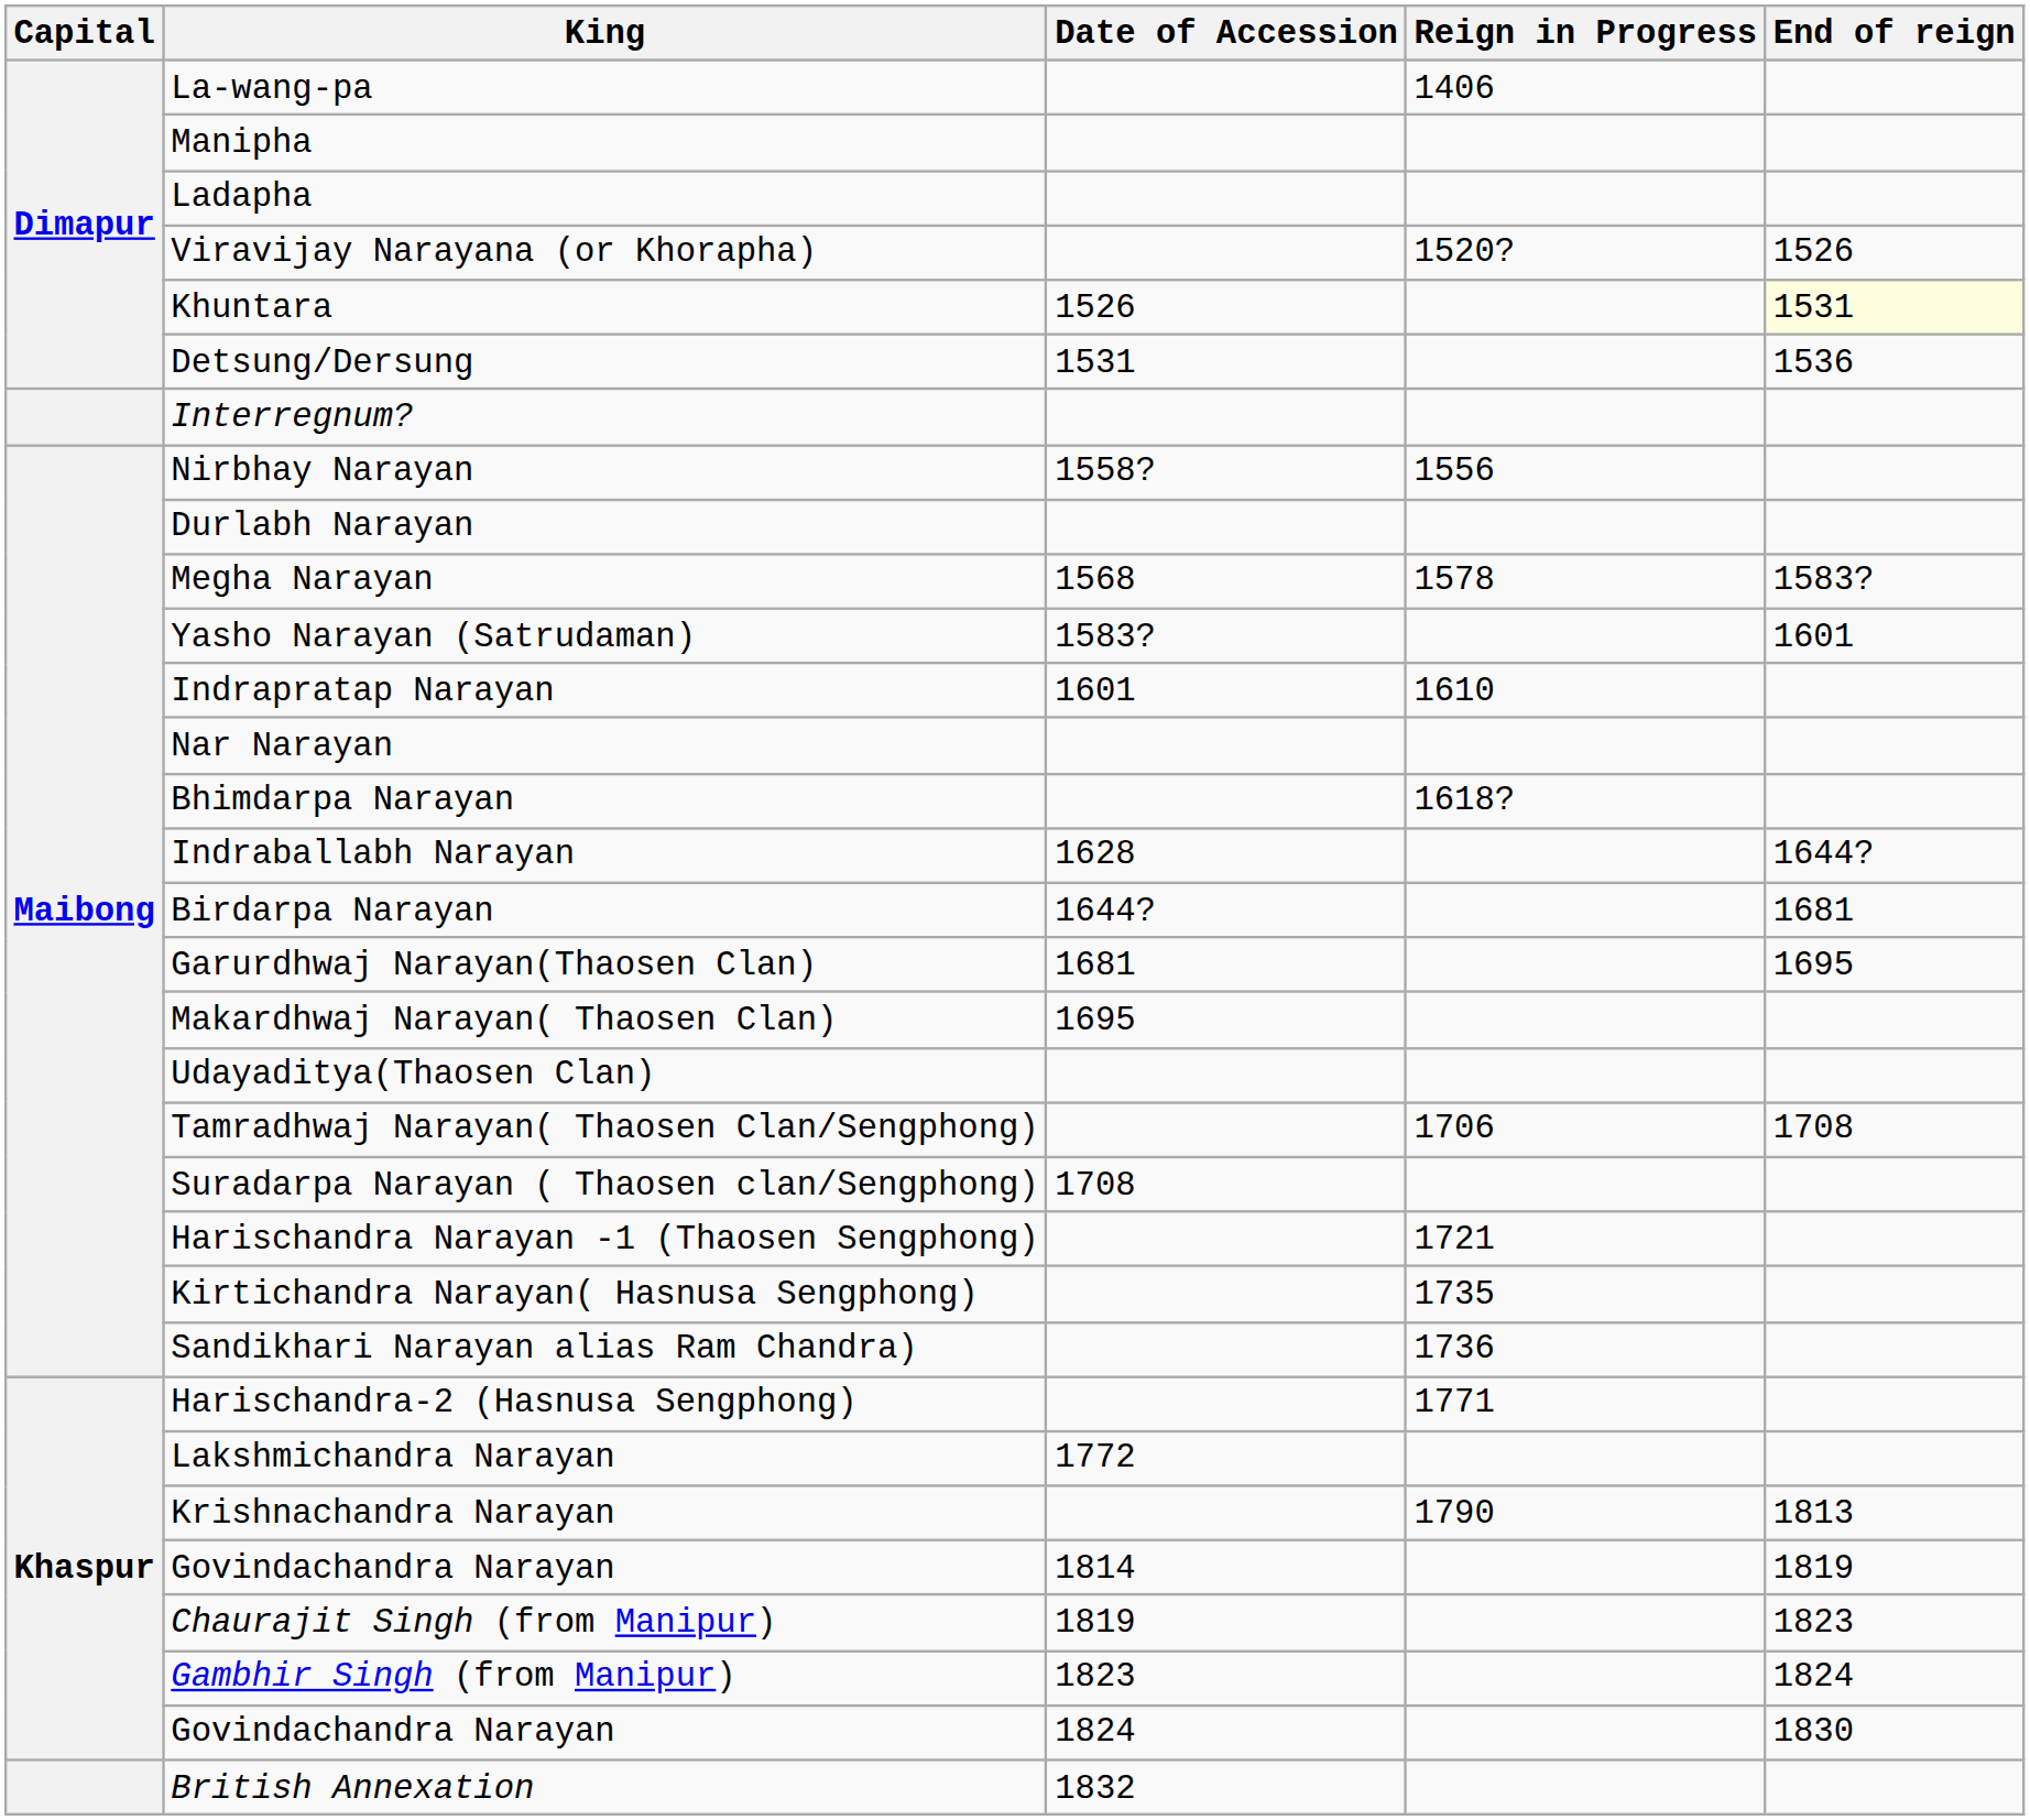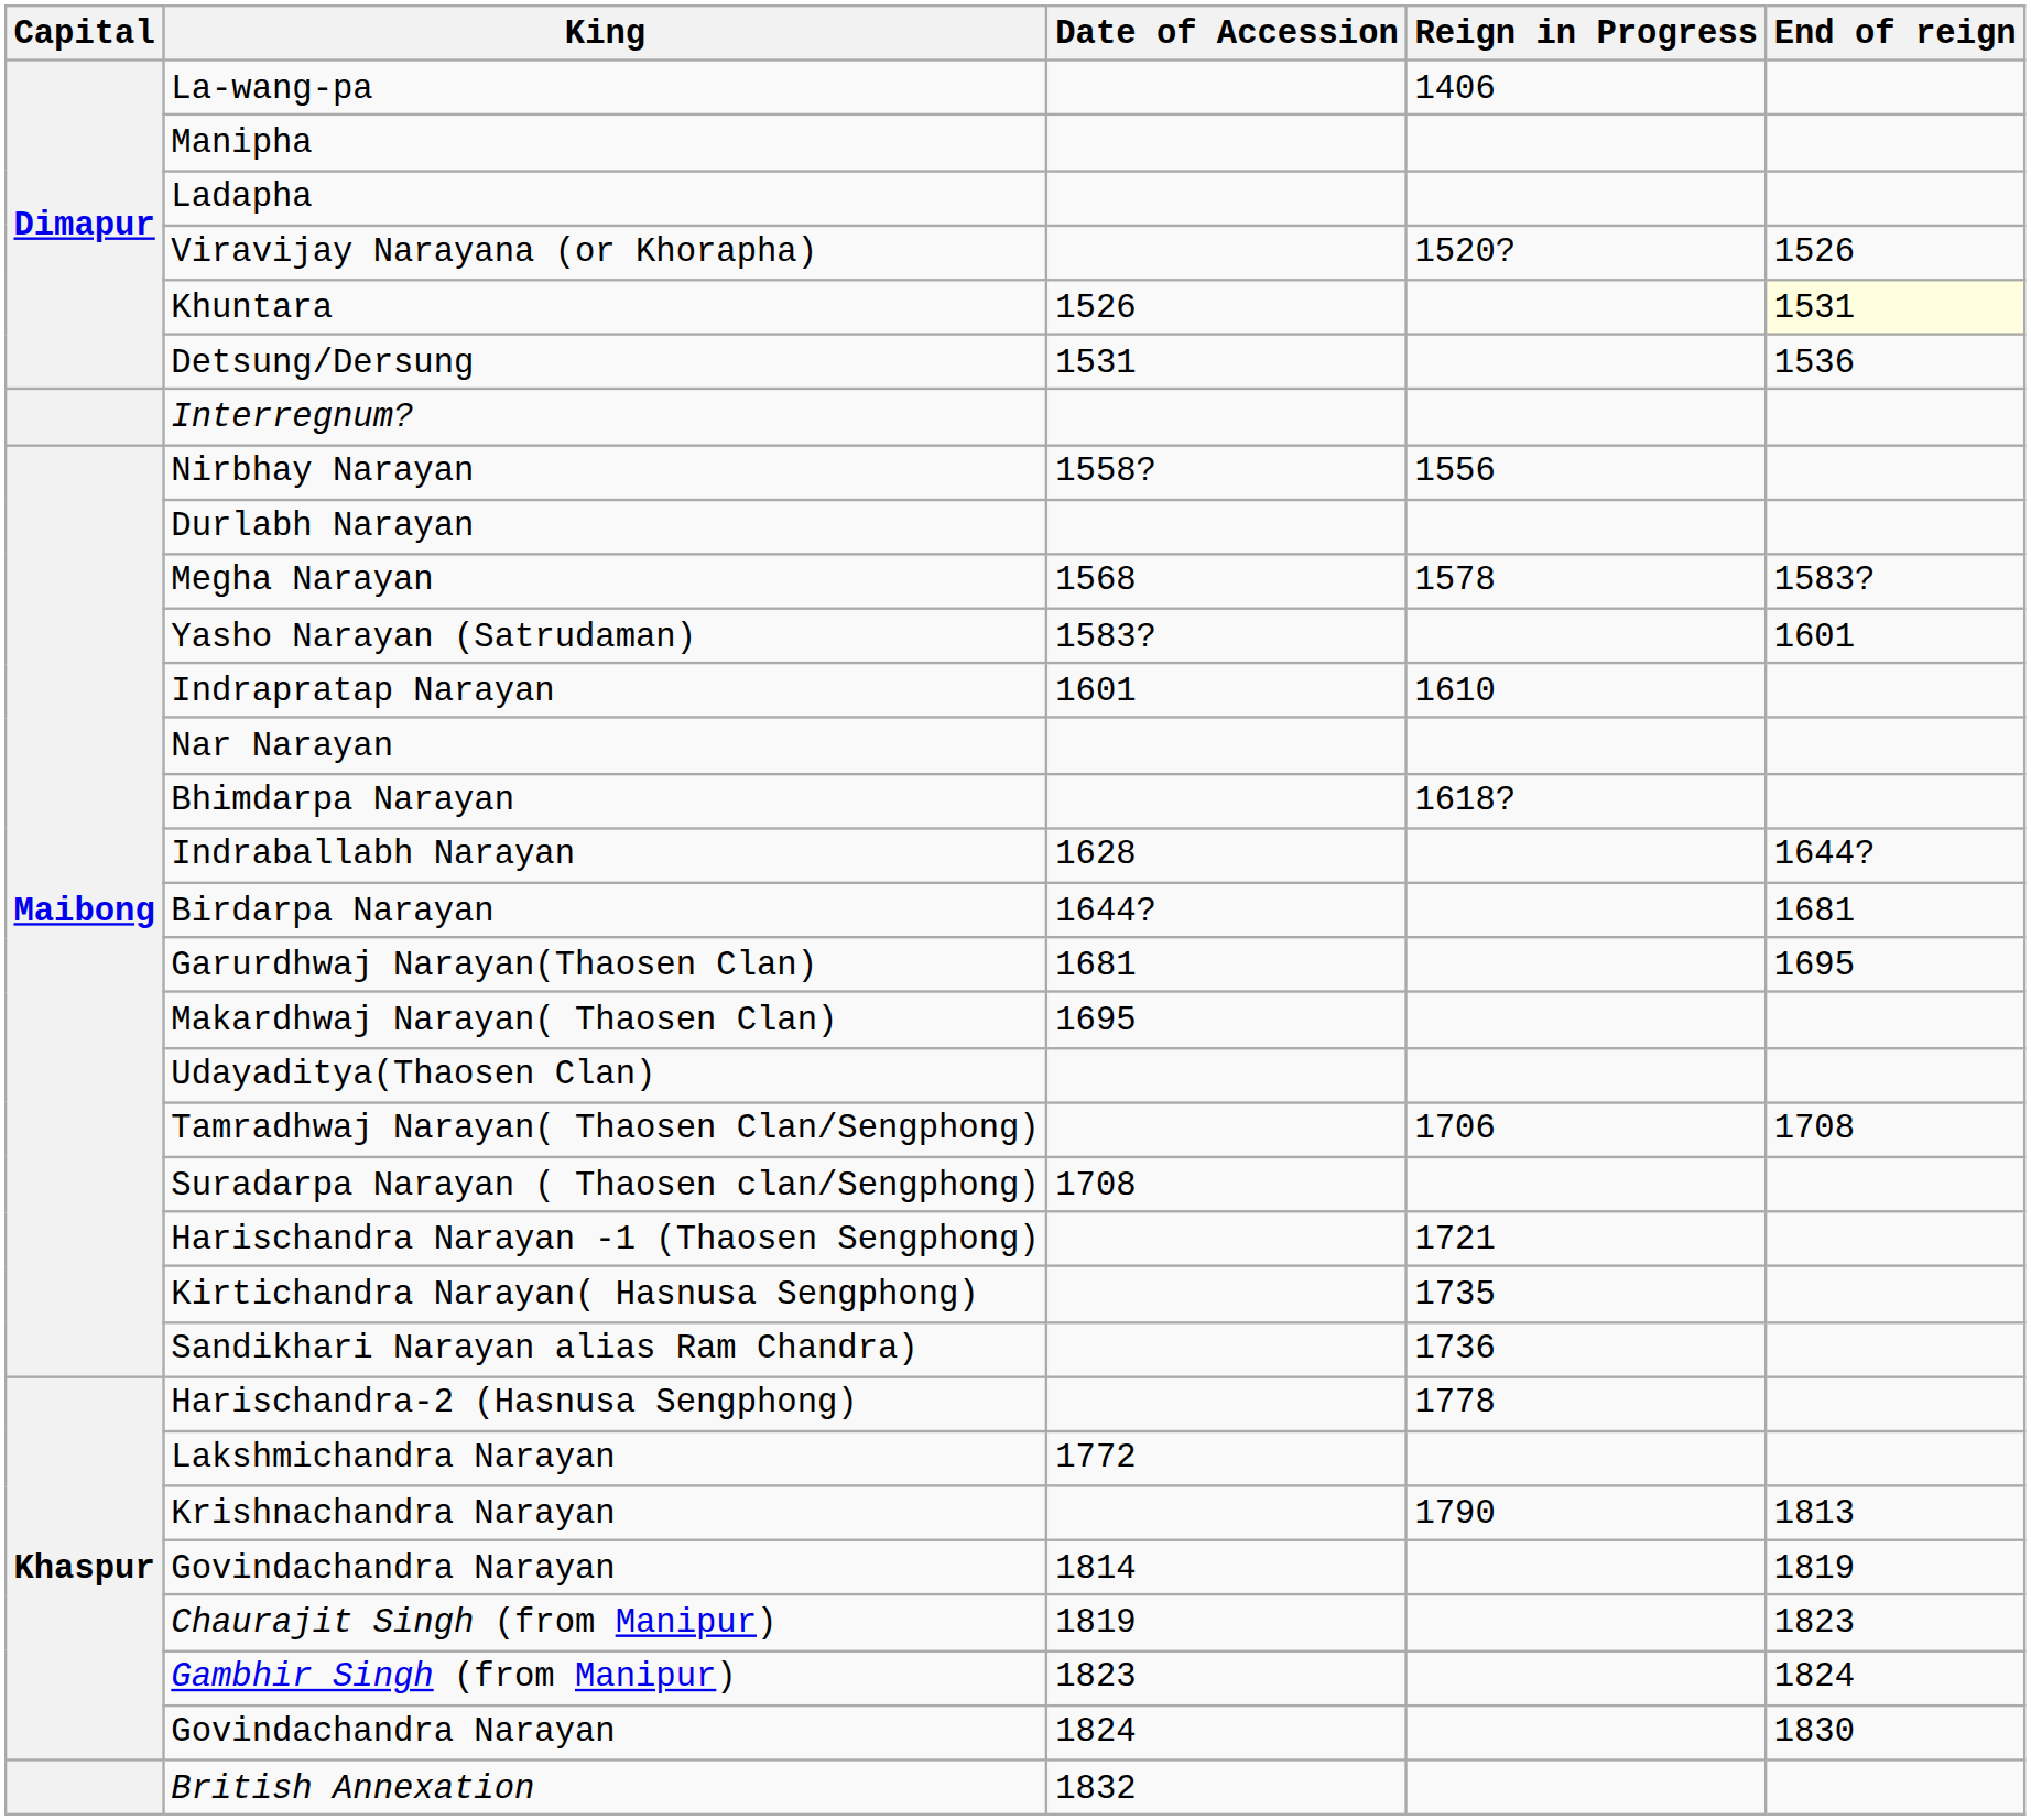 <table class="wikitable">
 <tr>
 <th>Capital</th>
 <th>King</th>
 <th>Date of Accession</th>
 <th>Reign in Progress</th>
 <th>End of reign</th>
 </tr>
 <tr>
 <th rowspan="6"><a href='#'>Dimapur</a></th>
 <td>La-wang-pa</td>
 <td></td>
 <td>1406</td>
 <td></td>
 </tr>
 <tr>
 <td>Manipha</td>
 <td></td>
 <td></td>
 <td></td>
 </tr>
 <tr>
 <td>Ladapha</td>
 <td></td>
 <td></td>
 <td></td>
 </tr>
 <tr>
 <td>Viravijay Narayana (or Khorapha)</td>
 <td></td>
 <td>1520?</td>
 <td>1526</td>
 </tr>
 <tr>
 <td>Khuntara</td>
 <td>1526</td>
 <td></td>
 <td style="background: lightyellow;">1531</td>
 </tr>
 <tr>
 <td>Detsung/Dersung</td>
 <td>1531</td>
 <td></td>
 <td>1536</td>
 </tr>
 <tr>
 <th></th>
 <td><em>Interregnum?</em></td>
 <td></td>
 <td></td>
 <td></td>
 </tr>
 <tr>
 <th rowspan="17"><a href='#'>Maibong</a></th>
 <td>Nirbhay Narayan</td>
 <td>1558?</td>
 <td>1556</td>
 <td></td>
 </tr>
 <tr>
 <td>Durlabh Narayan</td>
 <td></td>
 <td></td>
 <td></td>
 </tr>
 <tr>
 <td>Megha Narayan</td>
 <td>1568</td>
 <td>1578</td>
 <td>1583?</td>
 </tr>
 <tr>
 <td>Yasho Narayan (Satrudaman)</td>
 <td>1583?</td>
 <td></td>
 <td>1601</td>
 </tr>
 <tr>
 <td>Indrapratap Narayan</td>
 <td>1601</td>
 <td>1610</td>
 <td></td>
 </tr>
 <tr>
 <td>Nar Narayan</td>
 <td></td>
 <td></td>
 <td></td>
 </tr>
 <tr>
 <td>Bhimdarpa Narayan</td>
 <td></td>
 <td>1618?</td>
 <td></td>
 </tr>
 <tr>
 <td>Indraballabh Narayan</td>
 <td>1628</td>
 <td></td>
 <td>1644?</td>
 </tr>
 <tr>
 <td>Birdarpa Narayan</td>
 <td>1644?</td>
 <td></td>
 <td>1681</td>
 </tr>
 <tr>
 <td>Garurdhwaj Narayan(Thaosen Clan)</td>
 <td>1681</td>
 <td></td>
 <td>1695</td>
 </tr>
 <tr>
 <td>Makardhwaj Narayan( Thaosen Clan)</td>
 <td>1695</td>
 <td></td>
 <td></td>
 </tr>
 <tr>
 <td>Udayaditya(Thaosen Clan)</td>
 <td></td>
 <td></td>
 <td></td>
 </tr>
 <tr>
 <td>Tamradhwaj Narayan( Thaosen Clan/Sengphong)</td>
 <td></td>
 <td>1706</td>
 <td>1708</td>
 </tr>
 <tr>
 <td>Suradarpa Narayan ( Thaosen clan/Sengphong)</td>
 <td>1708</td>
 <td></td>
 <td></td>
 </tr>
 <tr>
 <td>Harischandra Narayan -1 (Thaosen Sengphong)</td>
 <td></td>
 <td>1721</td>
 <td></td>
 </tr>
 <tr>
 <td>Kirtichandra Narayan( Hasnusa Sengphong)</td>
 <td></td>
 <td>1735</td>
 <td></td>
 </tr>
 <tr>
 <td>Sandikhari Narayan alias Ram Chandra)</td>
 <td></td>
 <td>1736</td>
 <td></td>
 </tr>
 <tr>
 <th rowspan="7">Khaspur</th>
 <td>Harischandra-2 (Hasnusa Sengphong)</td>
 <td></td>
-<td>1771</td>
+<td>1778</td>
 <td></td>
 </tr>
 <tr>
 <td>Lakshmichandra Narayan</td>
 <td>1772</td>
 <td></td>
 <td></td>
 </tr>
 <tr>
 <td>Krishnachandra Narayan</td>
 <td></td>
 <td>1790</td>
 <td>1813</td>
 </tr>
 <tr>
 <td>Govindachandra Narayan</td>
 <td>1814</td>
 <td></td>
 <td>1819</td>
 </tr>
 <tr>
 <td><em>Chaurajit Singh</em> (from <a href='#'>Manipur</a>)</td>
 <td>1819</td>
 <td></td>
 <td>1823</td>
 </tr>
 <tr>
 <td><em><a href='#'>Gambhir Singh</a></em> (from <a href='#'>Manipur</a>)</td>
 <td>1823</td>
 <td></td>
 <td>1824</td>
 </tr>
 <tr>
 <td>Govindachandra Narayan</td>
 <td>1824</td>
 <td></td>
 <td>1830</td>
 </tr>
 <tr>
 <th></th>
 <td><em>British Annexation</em></td>
 <td>1832</td>
 <td></td>
 <td></td>
 </tr>
 </table>
